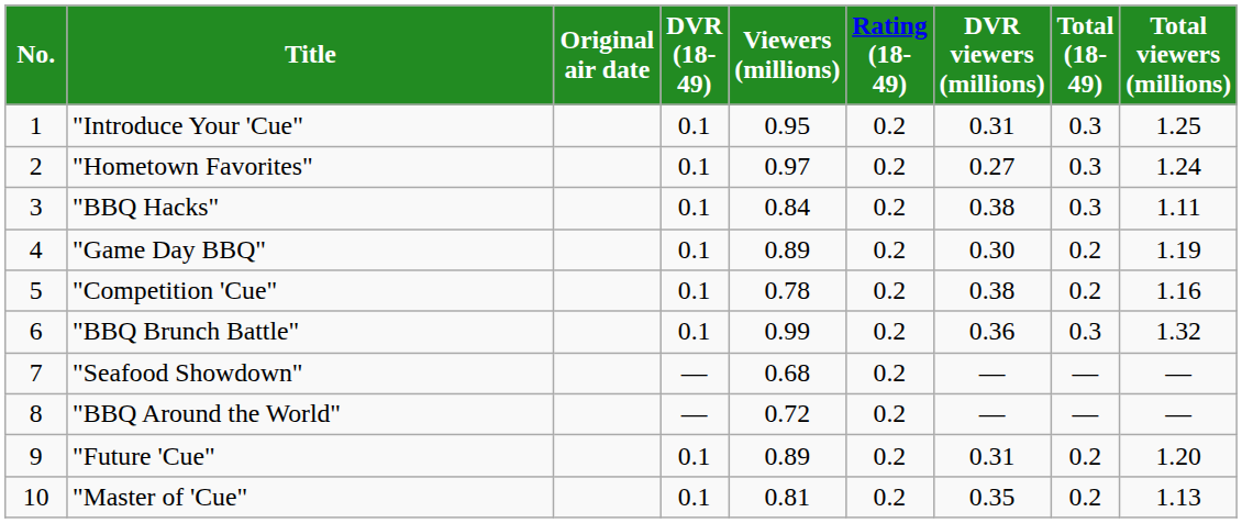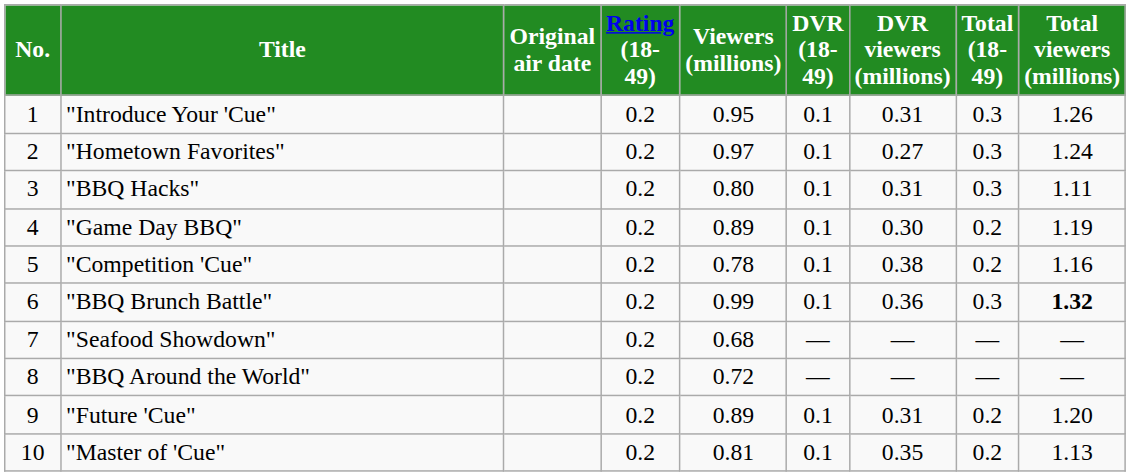 <table class="wikitable plainrowheaders" style="width:60%;">
 <tr>
 <th style="background-color: #228b22; color: #FFFFFF;" width=5%>No.</th>
 <th style="background-color: #228b22; color: #FFFFFF;" width=40%>Title</th>
 <th style="background-color: #228b22; color: #FFFFFF;">Original air date</th>
+<th style="background-color: #228b22; color: #FFFFFF;"><a href='#'>Rating</a><br>(18-49)</th>
+<th style="background-color: #228b22; color: #FFFFFF;">Viewers<br>(millions)</th>
 <th style="background-color: #228b22; color: #FFFFFF;">DVR<br>(18-49)</th>
-<th style="background-color: #228b22; color: #FFFFFF;">Viewers<br>(millions)</th>
-<th style="background-color: #228b22; color: #FFFFFF;"><a href='#'>Rating</a><br>(18-49)</th>
 <th style="background-color: #228b22; color: #FFFFFF;">DVR viewers<br>(millions)</th>
 <th style="background-color: #228b22; color: #FFFFFF;">Total<br>(18-49)</th>
 <th style="background-color: #228b22; color: #FFFFFF;">Total viewers<br>(millions)</th>
 </tr>
 <tr>
 <td align=center>1</td>
 <td>"Introduce Your 'Cue"</td>
 <td align=center></td>
+<td align=center>0.2</td>
+<td align=center>0.95</td>
 <td align=center>0.1</td>
-<td align=center>0.95</td>
-<td align=center>0.2</td>
 <td align=center>0.31</td>
 <td align=center>0.3</td>
-<td align=center>1.25</td>
+<td align=center>1.26</td>
 </tr>
 <tr>
 <td align=center>2</td>
 <td>"Hometown Favorites"</td>
 <td align=center></td>
+<td align=center>0.2</td>
+<td align=center>0.97</td>
 <td align=center>0.1</td>
-<td align=center>0.97</td>
-<td align=center>0.2</td>
 <td align=center>0.27</td>
 <td align=center>0.3</td>
 <td align=center>1.24</td>
 </tr>
 <tr>
 <td align=center>3</td>
 <td>"BBQ Hacks"</td>
 <td align=center></td>
+<td align=center>0.2</td>
+<td align=center>0.80</td>
 <td align=center>0.1</td>
-<td align=center>0.84</td>
-<td align=center>0.2</td>
-<td align=center>0.38</td>
+<td align=center>0.31</td>
 <td align=center>0.3</td>
 <td align=center>1.11</td>
 </tr>
 <tr>
 <td align=center>4</td>
 <td>"Game Day BBQ"</td>
 <td align=center></td>
+<td align=center>0.2</td>
+<td align=center>0.89</td>
 <td align=center>0.1</td>
-<td align=center>0.89</td>
-<td align=center>0.2</td>
 <td align=center>0.30</td>
 <td align=center>0.2</td>
 <td align=center>1.19</td>
 </tr>
 <tr>
 <td align=center>5</td>
 <td>"Competition 'Cue"</td>
 <td align=center></td>
+<td align=center>0.2</td>
+<td align=center>0.78</td>
 <td align=center>0.1</td>
-<td align=center>0.78</td>
-<td align=center>0.2</td>
 <td align=center>0.38</td>
 <td align=center>0.2</td>
 <td align=center>1.16</td>
 </tr>
 <tr>
 <td align=center>6</td>
 <td>"BBQ Brunch Battle"</td>
 <td align=center></td>
+<td align=center>0.2</td>
+<td align=center>0.99</td>
 <td align=center>0.1</td>
-<td align=center>0.99</td>
-<td align=center>0.2</td>
 <td align=center>0.36</td>
 <td align=center>0.3</td>
-<td align=center>1.32</td>
+<td align=center><strong>1.32</strong></td>
 </tr>
 <tr>
 <td align=center>7</td>
 <td>"Seafood Showdown"</td>
 <td align=center></td>
+<td align=center>0.2</td>
+<td align=center>0.68</td>
 <td align=center>—</td>
-<td align=center>0.68</td>
-<td align=center>0.2</td>
 <td align=center>—</td>
 <td align=center>—</td>
 <td align=center>—</td>
 </tr>
 <tr>
 <td align=center>8</td>
 <td>"BBQ Around the World"</td>
 <td align=center></td>
+<td align=center>0.2</td>
+<td align=center>0.72</td>
 <td align=center>—</td>
-<td align=center>0.72</td>
-<td align=center>0.2</td>
 <td align=center>—</td>
 <td align=center>—</td>
 <td align=center>—</td>
 </tr>
 <tr>
 <td align=center>9</td>
 <td>"Future 'Cue"</td>
 <td align=center></td>
+<td align=center>0.2</td>
+<td align=center>0.89</td>
 <td align=center>0.1</td>
-<td align=center>0.89</td>
-<td align=center>0.2</td>
 <td align=center>0.31</td>
 <td align=center>0.2</td>
 <td align=center>1.20</td>
 </tr>
 <tr>
 <td align=center>10</td>
 <td>"Master of 'Cue"</td>
 <td align=center></td>
+<td align=center>0.2</td>
+<td align=center>0.81</td>
 <td align=center>0.1</td>
-<td align=center>0.81</td>
-<td align=center>0.2</td>
 <td align=center>0.35</td>
 <td align=center>0.2</td>
 <td align=center>1.13</td>
 </tr>
 </table>
